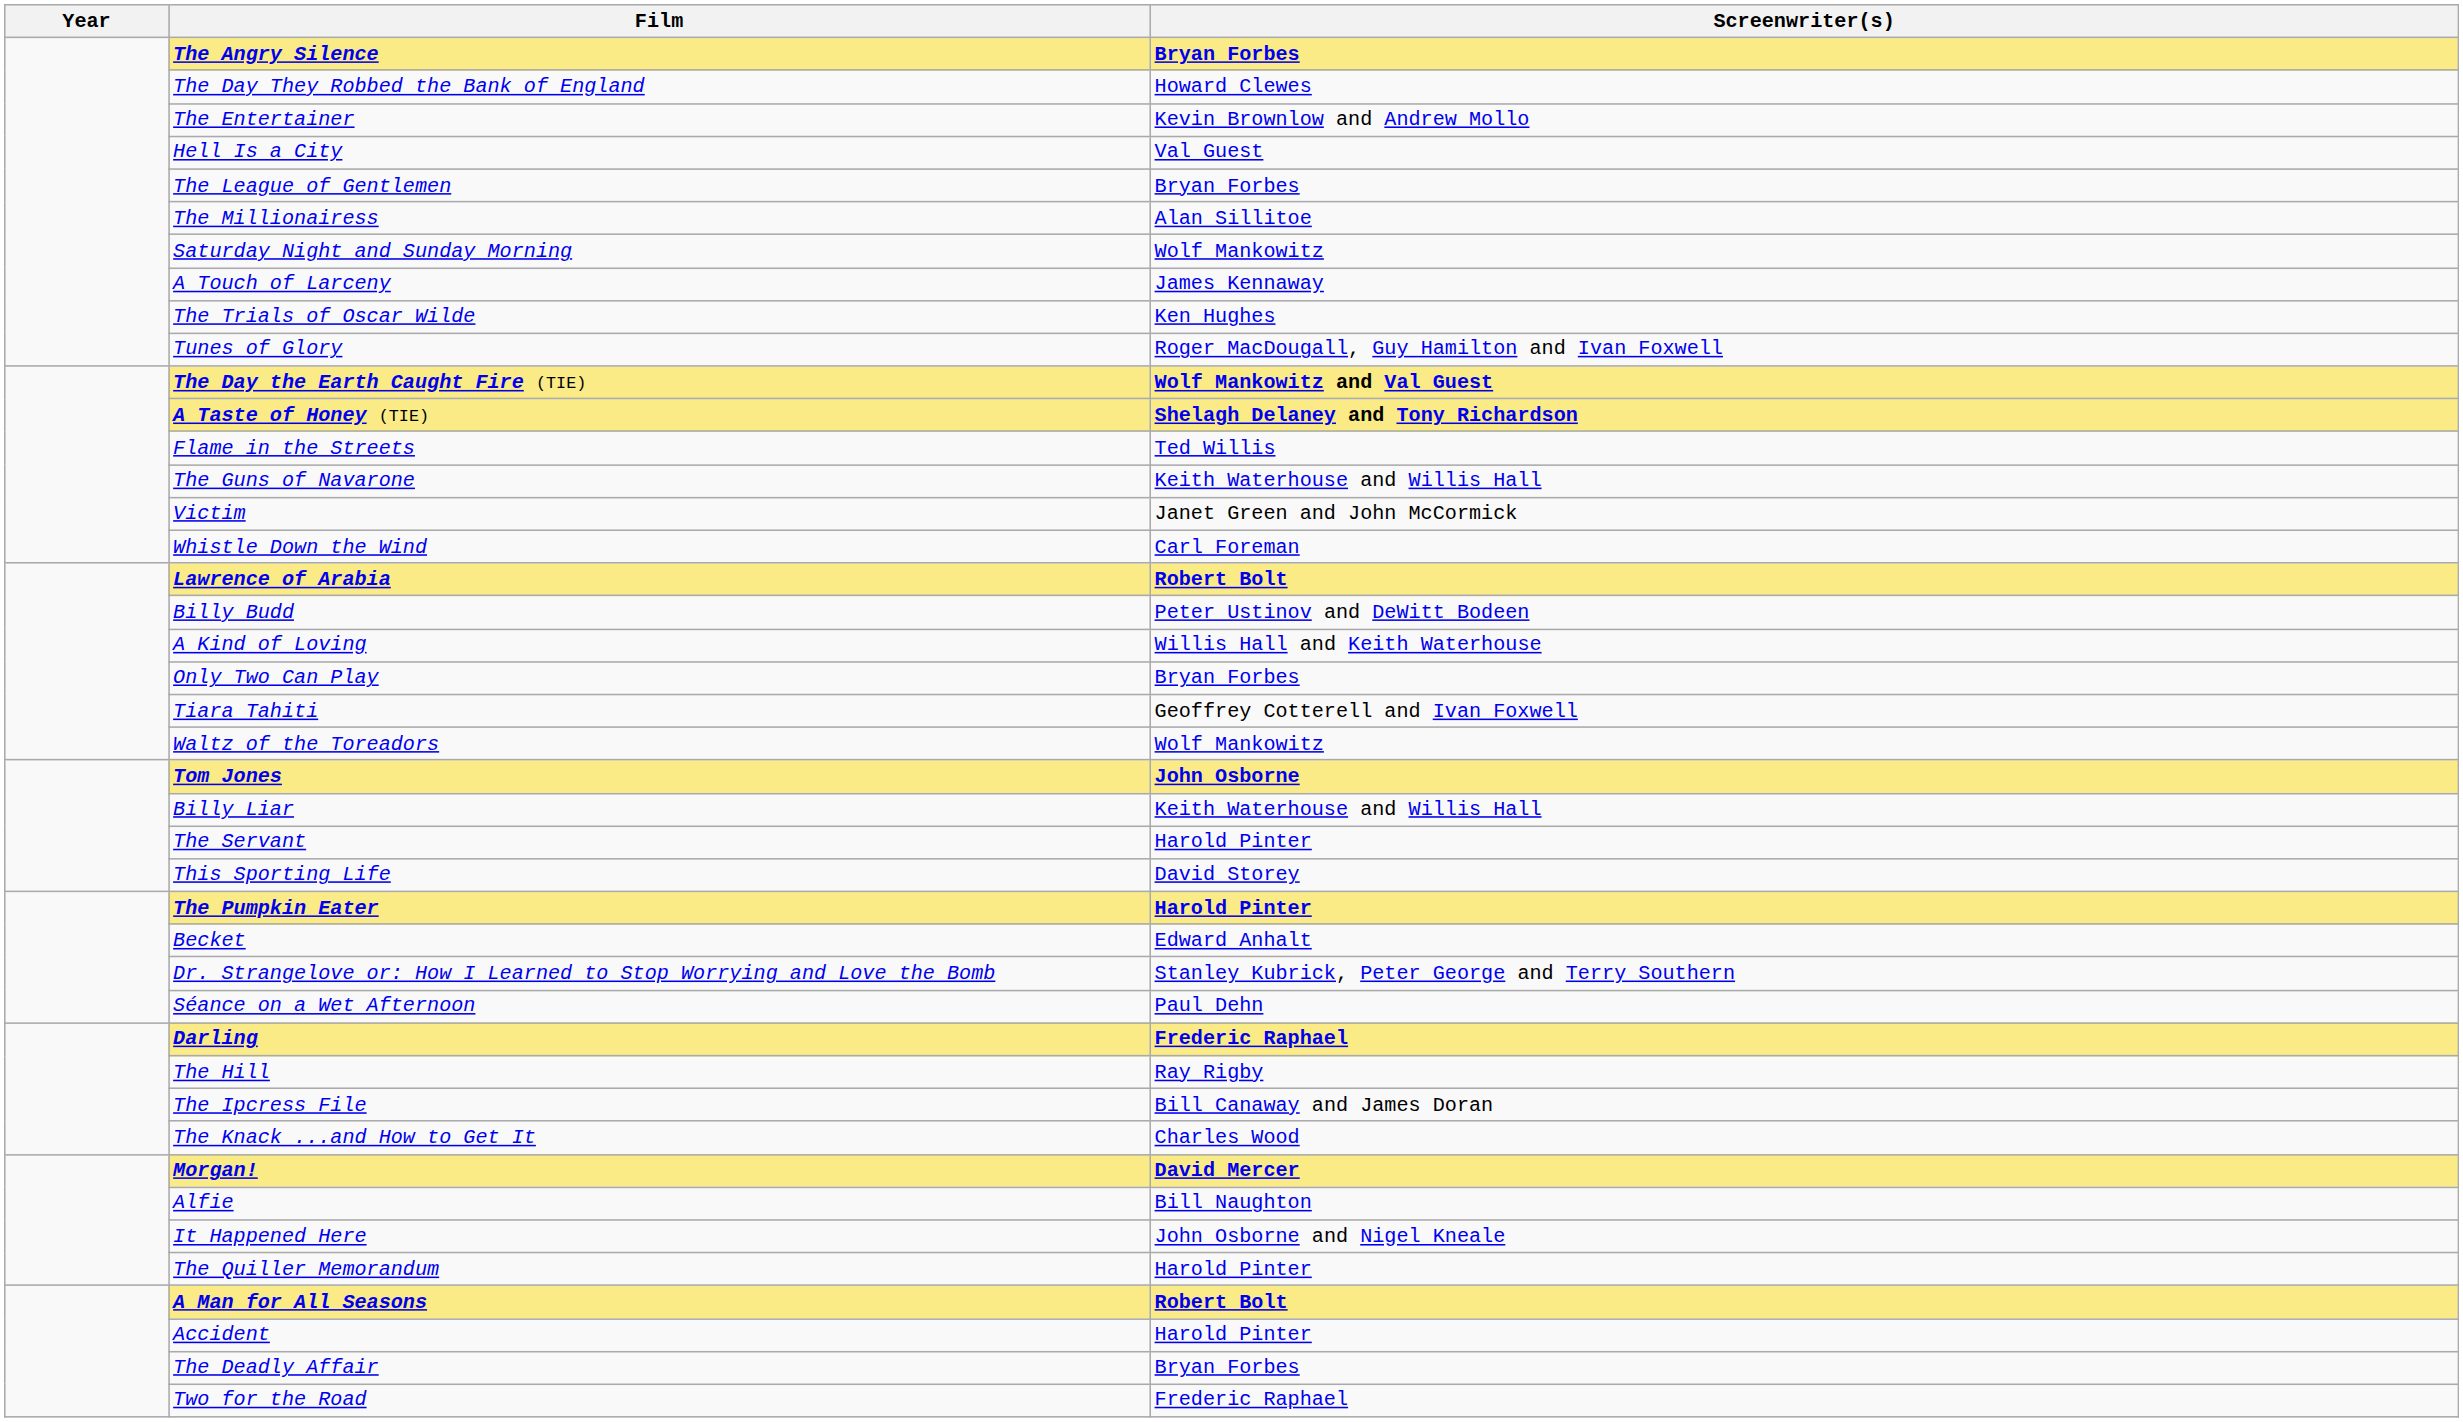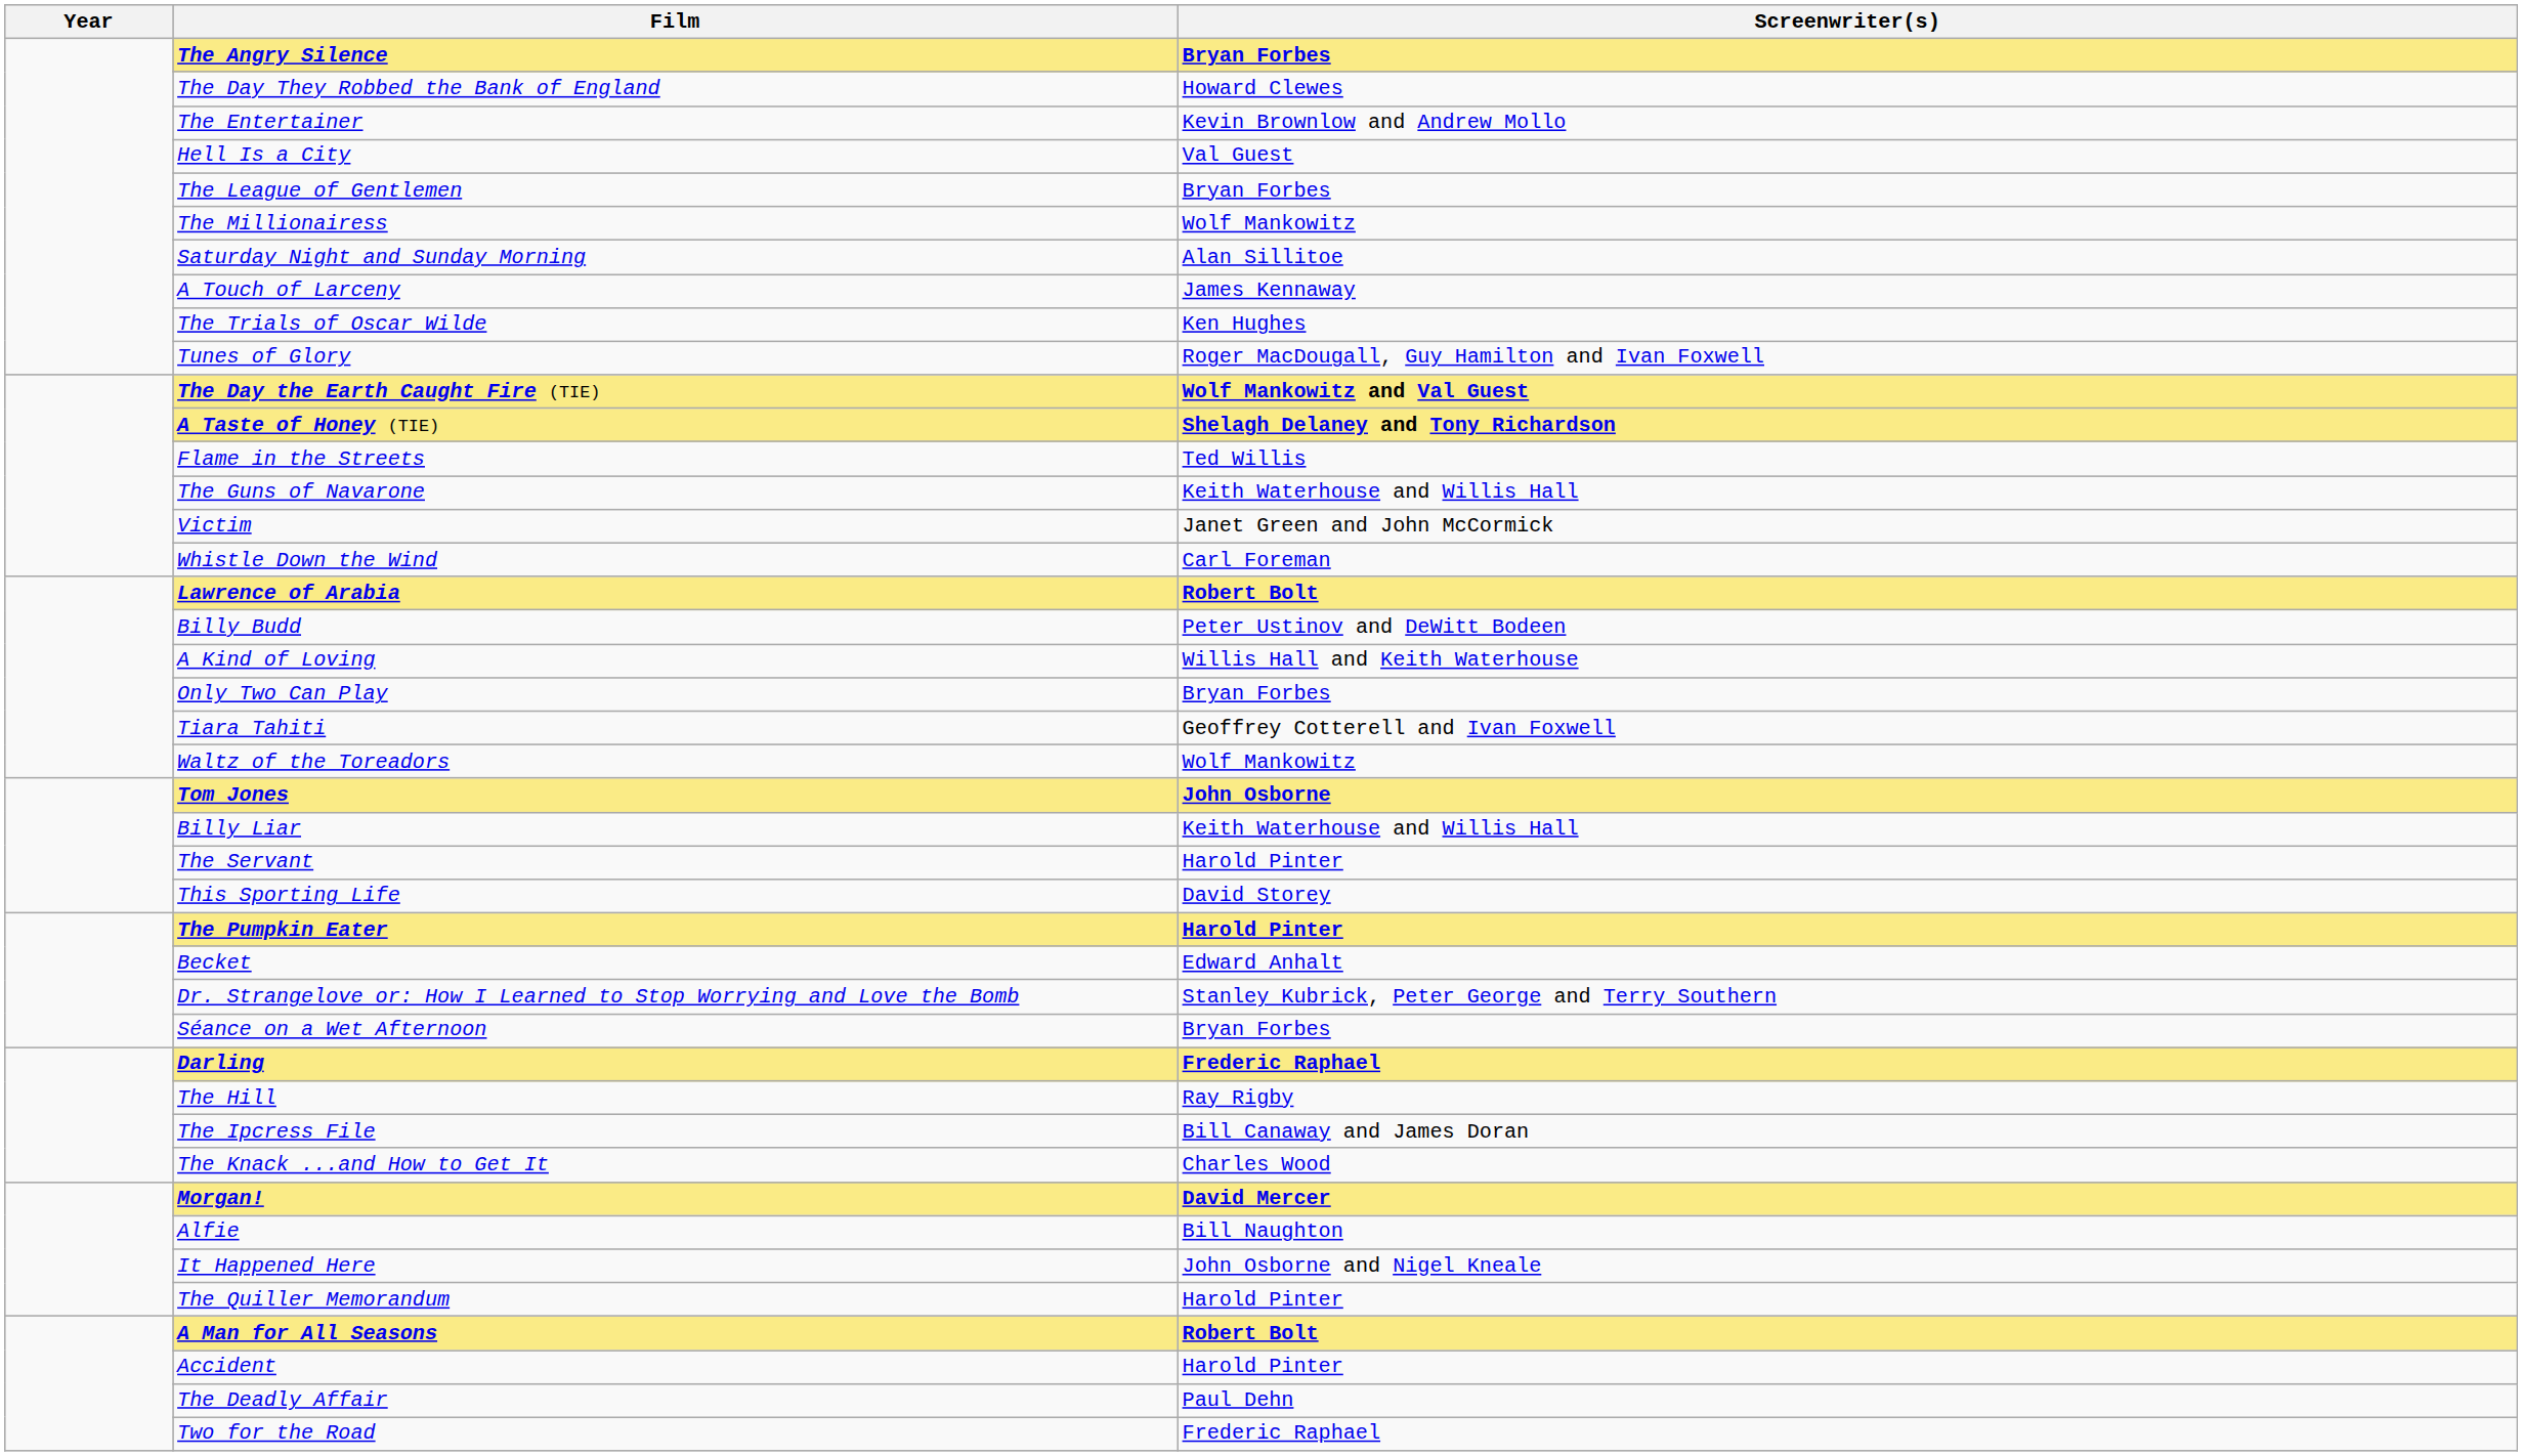 <table class="wikitable" style="width:100%;" cellpadding="5">
 <tr>
 <th style="width:5%;">Year</th>
 <th style="width:30%;">Film</th>
 <th style="width:40%;">Screenwriter(s)</th>
 </tr>
 <tr>
 <td rowspan="10"></td>
 <td style="background:#FAEB86"><strong><em><a href='#'>The Angry Silence</a></em></strong></td>
 <td style="background:#FAEB86"><strong><a href='#'>Bryan Forbes</a></strong></td>
 </tr>
 <tr>
 <td><em><a href='#'>The Day They Robbed the Bank of England</a></em></td>
 <td><a href='#'>Howard Clewes</a></td>
 </tr>
 <tr>
 <td><em><a href='#'>The Entertainer</a></em></td>
 <td><a href='#'>Kevin Brownlow</a> and <a href='#'>Andrew Mollo</a></td>
 </tr>
 <tr>
 <td><em><a href='#'>Hell Is a City</a></em></td>
 <td><a href='#'>Val Guest</a></td>
 </tr>
 <tr>
 <td><em><a href='#'>The League of Gentlemen</a></em></td>
 <td><a href='#'>Bryan Forbes</a></td>
 </tr>
 <tr>
 <td><em><a href='#'>The Millionairess</a></em></td>
-<td><a href='#'>Alan Sillitoe</a></td>
+<td><a href='#'>Wolf Mankowitz</a></td>
 </tr>
 <tr>
 <td><em><a href='#'>Saturday Night and Sunday Morning</a></em></td>
-<td><a href='#'>Wolf Mankowitz</a></td>
+<td><a href='#'>Alan Sillitoe</a></td>
 </tr>
 <tr>
 <td><em><a href='#'>A Touch of Larceny</a></em></td>
 <td><a href='#'>James Kennaway</a></td>
 </tr>
 <tr>
 <td><em><a href='#'>The Trials of Oscar Wilde</a></em></td>
 <td><a href='#'>Ken Hughes</a></td>
 </tr>
 <tr>
 <td><em><a href='#'>Tunes of Glory</a></em></td>
 <td><a href='#'>Roger MacDougall</a>, <a href='#'>Guy Hamilton</a> and <a href='#'>Ivan Foxwell</a></td>
 </tr>
 <tr>
 <td rowspan="6"></td>
 <td style="background:#FAEB86"><strong><em><a href='#'>The Day the Earth Caught Fire</a></em></strong> <small>(TIE)</small></td>
 <td style="background:#FAEB86"><strong><a href='#'>Wolf Mankowitz</a> and <a href='#'>Val Guest</a></strong></td>
 </tr>
 <tr>
 <td style="background:#FAEB86"><strong><em><a href='#'>A Taste of Honey</a></em></strong> <small>(TIE)</small></td>
 <td style="background:#FAEB86"><strong><a href='#'>Shelagh Delaney</a> and <a href='#'>Tony Richardson</a></strong></td>
 </tr>
 <tr>
 <td><em><a href='#'>Flame in the Streets</a></em></td>
 <td><a href='#'>Ted Willis</a></td>
 </tr>
 <tr>
 <td><em><a href='#'>The Guns of Navarone</a></em></td>
 <td><a href='#'>Keith Waterhouse</a> and <a href='#'>Willis Hall</a></td>
 </tr>
 <tr>
 <td><em><a href='#'>Victim</a></em></td>
 <td>Janet Green and John McCormick</td>
 </tr>
 <tr>
 <td><em><a href='#'>Whistle Down the Wind</a></em></td>
 <td><a href='#'>Carl Foreman</a></td>
 </tr>
 <tr>
 <td rowspan="6"></td>
 <td style="background:#FAEB86"><strong><em><a href='#'>Lawrence of Arabia</a></em></strong></td>
 <td style="background:#FAEB86"><strong><a href='#'>Robert Bolt</a></strong></td>
 </tr>
 <tr>
 <td><em><a href='#'>Billy Budd</a></em></td>
 <td><a href='#'>Peter Ustinov</a> and <a href='#'>DeWitt Bodeen</a></td>
 </tr>
 <tr>
 <td><em><a href='#'>A Kind of Loving</a></em></td>
 <td><a href='#'>Willis Hall</a> and <a href='#'>Keith Waterhouse</a></td>
 </tr>
 <tr>
 <td><em><a href='#'>Only Two Can Play</a></em></td>
 <td><a href='#'>Bryan Forbes</a></td>
 </tr>
 <tr>
 <td><em><a href='#'>Tiara Tahiti</a></em></td>
 <td>Geoffrey Cotterell and <a href='#'>Ivan Foxwell</a></td>
 </tr>
 <tr>
 <td><em><a href='#'>Waltz of the Toreadors</a></em></td>
 <td><a href='#'>Wolf Mankowitz</a></td>
 </tr>
 <tr>
 <td rowspan="4"></td>
 <td style="background:#FAEB86"><strong><em><a href='#'>Tom Jones</a></em></strong></td>
 <td style="background:#FAEB86"><strong><a href='#'>John Osborne</a></strong></td>
 </tr>
 <tr>
 <td><em><a href='#'>Billy Liar</a></em></td>
 <td><a href='#'>Keith Waterhouse</a> and <a href='#'>Willis Hall</a></td>
 </tr>
 <tr>
 <td><em><a href='#'>The Servant</a></em></td>
 <td><a href='#'>Harold Pinter</a></td>
 </tr>
 <tr>
 <td><em><a href='#'>This Sporting Life</a></em></td>
 <td><a href='#'>David Storey</a></td>
 </tr>
 <tr>
 <td rowspan="4"></td>
 <td style="background:#FAEB86"><strong><em><a href='#'>The Pumpkin Eater</a></em></strong></td>
 <td style="background:#FAEB86"><strong><a href='#'>Harold Pinter</a></strong></td>
 </tr>
 <tr>
 <td><em><a href='#'>Becket</a></em></td>
 <td><a href='#'>Edward Anhalt</a></td>
 </tr>
 <tr>
 <td><em><a href='#'>Dr. Strangelove or: How I Learned to Stop Worrying and Love the Bomb</a></em></td>
 <td><a href='#'>Stanley Kubrick</a>, <a href='#'>Peter George</a> and <a href='#'>Terry Southern</a></td>
 </tr>
 <tr>
 <td><em><a href='#'>Séance on a Wet Afternoon</a></em></td>
-<td><a href='#'>Paul Dehn</a></td>
+<td><a href='#'>Bryan Forbes</a></td>
 </tr>
 <tr>
 <td rowspan="4"></td>
 <td style="background:#FAEB86"><strong><em><a href='#'>Darling</a></em></strong></td>
 <td style="background:#FAEB86"><strong><a href='#'>Frederic Raphael</a></strong></td>
 </tr>
 <tr>
 <td><em><a href='#'>The Hill</a></em></td>
 <td><a href='#'>Ray Rigby</a></td>
 </tr>
 <tr>
 <td><em><a href='#'>The Ipcress File</a></em></td>
 <td><a href='#'>Bill Canaway</a> and James Doran</td>
 </tr>
 <tr>
 <td><em><a href='#'>The Knack ...and How to Get It</a></em></td>
 <td><a href='#'>Charles Wood</a></td>
 </tr>
 <tr>
 <td rowspan="4"></td>
 <td style="background:#FAEB86"><strong><em><a href='#'>Morgan!</a></em></strong></td>
 <td style="background:#FAEB86"><strong><a href='#'>David Mercer</a></strong></td>
 </tr>
 <tr>
 <td><em><a href='#'>Alfie</a></em></td>
 <td><a href='#'>Bill Naughton</a></td>
 </tr>
 <tr>
 <td><em><a href='#'>It Happened Here</a></em></td>
 <td><a href='#'>John Osborne</a> and <a href='#'>Nigel Kneale</a></td>
 </tr>
 <tr>
 <td><em><a href='#'>The Quiller Memorandum</a></em></td>
 <td><a href='#'>Harold Pinter</a></td>
 </tr>
 <tr>
 <td rowspan="4"></td>
 <td style="background:#FAEB86"><strong><em><a href='#'>A Man for All Seasons</a></em></strong></td>
 <td style="background:#FAEB86"><strong><a href='#'>Robert Bolt</a></strong></td>
 </tr>
 <tr>
 <td><em><a href='#'>Accident</a></em></td>
 <td><a href='#'>Harold Pinter</a></td>
 </tr>
 <tr>
 <td><em><a href='#'>The Deadly Affair</a></em></td>
-<td><a href='#'>Bryan Forbes</a></td>
+<td><a href='#'>Paul Dehn</a></td>
 </tr>
 <tr>
 <td><em><a href='#'>Two for the Road</a></em></td>
 <td><a href='#'>Frederic Raphael</a></td>
 </tr>
 </table>
